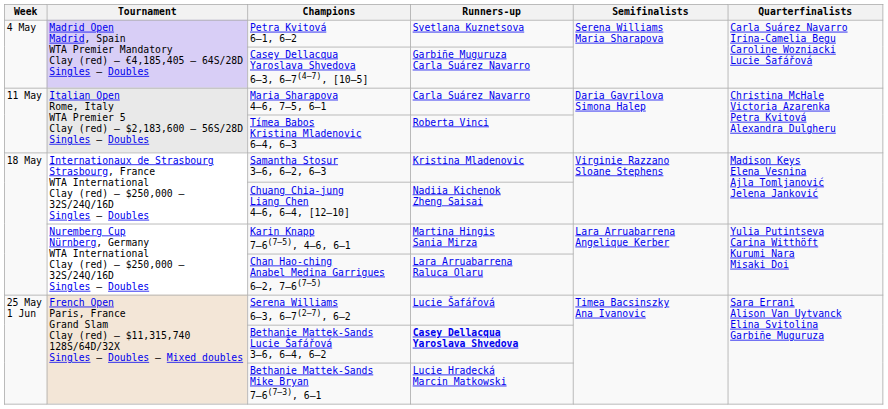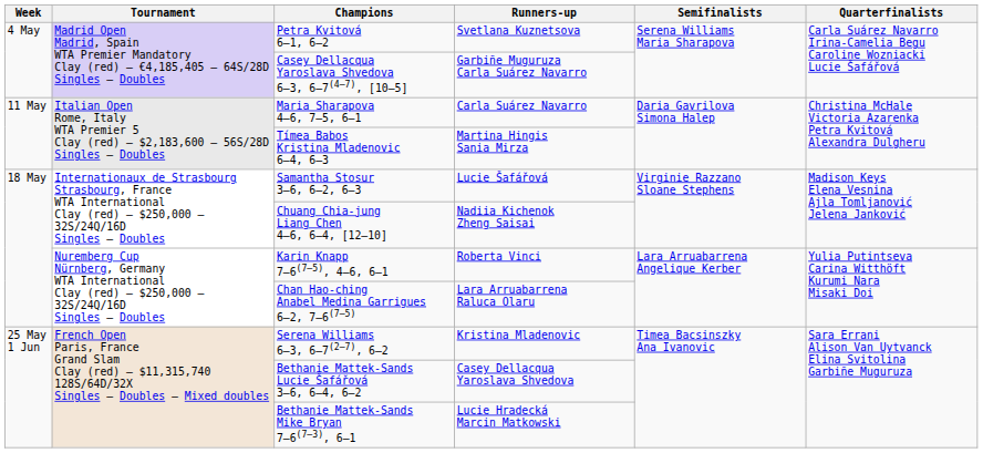 <table class=wikitable style=font-size:95%>
 <tr>
 <th style="width:48px;">Week</th>
 <th style="width:248px;">Tournament</th>
 <th style="width:200px;">Champions</th>
 <th style="width:200px;">Runners-up</th>
 <th style="width:190px;">Semifinalists</th>
 <th style="width:190px;">Quarterfinalists</th>
 </tr>
 <tr valign=top>
 <td rowspan=2>4 May</td>
 <td style="background:#d8cef6;" rowspan="2"><a href='#'>Madrid Open</a><br> <a href='#'>Madrid</a>, Spain<br>WTA Premier Mandatory<br>Clay (red) – €4,185,405 – 64S/28D<br><a href='#'>Singles</a> – <a href='#'>Doubles</a></td>
 <td> <a href='#'>Petra Kvitová</a> <br>6–1, 6–2</td>
 <td> <a href='#'>Svetlana Kuznetsova</a></td>
 <td rowspan=2> <a href='#'>Serena Williams</a> <br>  <a href='#'>Maria Sharapova</a></td>
 <td rowspan=2> <a href='#'>Carla Suárez Navarro</a> <br>  <a href='#'>Irina-Camelia Begu</a> <br> <a href='#'>Caroline Wozniacki</a> <br>  <a href='#'>Lucie Šafářová</a></td>
 </tr>
 <tr valign=top>
 <td> <a href='#'>Casey Dellacqua</a> <br> <a href='#'>Yaroslava Shvedova</a><br>6–3, 6–7<sup>(4–7)</sup>, [10–5]</td>
 <td> <a href='#'>Garbiñe Muguruza</a> <br>  <a href='#'>Carla Suárez Navarro</a></td>
 </tr>
 <tr valign=top>
 <td rowspan=2>11 May</td>
 <td style="background:#E9E9E9;" rowspan="2"><a href='#'>Italian Open</a><br>  Rome, Italy<br>WTA Premier 5<br>Clay (red) – $2,183,600 – 56S/28D<br><a href='#'>Singles</a> – <a href='#'>Doubles</a></td>
 <td> <a href='#'>Maria Sharapova</a><br>4–6, 7–5, 6–1</td>
 <td> <a href='#'>Carla Suárez Navarro</a></td>
 <td rowspan=2> <a href='#'>Daria Gavrilova</a> <br>  <a href='#'>Simona Halep</a></td>
 <td rowspan=2> <a href='#'>Christina McHale</a> <br> <a href='#'>Victoria Azarenka</a> <br>  <a href='#'>Petra Kvitová</a> <br>  <a href='#'>Alexandra Dulgheru</a></td>
 </tr>
 <tr valign=top>
 <td> <a href='#'>Tímea Babos</a><br> <a href='#'>Kristina Mladenovic</a><br>6–4, 6–3</td>
-<td> <a href='#'>Roberta Vinci</a></td>
+<td> <a href='#'>Martina Hingis</a><br> <a href='#'>Sania Mirza</a></td>
 </tr>
 <tr valign=top>
 <td rowspan=4>18 May</td>
 <td style="background:#fff;" rowspan="2"><a href='#'>Internationaux de Strasbourg</a><br> <a href='#'>Strasbourg</a>, France<br>WTA International<br>Clay (red) – $250,000 – 32S/24Q/16D<br><a href='#'>Singles</a> – <a href='#'>Doubles</a></td>
 <td> <a href='#'>Samantha Stosur</a> <br>3–6, 6–2, 6–3</td>
-<td> <a href='#'>Kristina Mladenovic</a></td>
+<td> <a href='#'>Lucie Šafářová</a></td>
 <td rowspan=2> <a href='#'>Virginie Razzano</a> <br>   <a href='#'>Sloane Stephens</a></td>
 <td rowspan=2> <a href='#'>Madison Keys</a> <br> <a href='#'>Elena Vesnina</a> <br> <a href='#'>Ajla Tomljanović</a> <br>  <a href='#'>Jelena Janković</a></td>
 </tr>
 <tr valign=top>
 <td> <a href='#'>Chuang Chia-jung</a><br> <a href='#'>Liang Chen</a><br>4–6, 6–4, [12–10]</td>
 <td> <a href='#'>Nadiia Kichenok</a><br> <a href='#'>Zheng Saisai</a></td>
 </tr>
 <tr valign=top>
 <td style="background:#fff;" rowspan="2"><a href='#'>Nuremberg Cup</a><br> <a href='#'>Nürnberg</a>, Germany<br>WTA International<br>Clay (red) – $250,000 – 32S/24Q/16D<br><a href='#'>Singles</a> – <a href='#'>Doubles</a></td>
 <td> <a href='#'>Karin Knapp</a><br>7–6<sup>(7–5)</sup>, 4–6, 6–1</td>
-<td> <a href='#'>Martina Hingis</a><br> <a href='#'>Sania Mirza</a></td>
+<td> <a href='#'>Roberta Vinci</a></td>
 <td rowspan=2> <a href='#'>Lara Arruabarrena</a> <br>  <a href='#'>Angelique Kerber</a></td>
 <td rowspan=2> <a href='#'>Yulia Putintseva</a> <br> <a href='#'>Carina Witthöft</a> <br> <a href='#'>Kurumi Nara</a> <br>  <a href='#'>Misaki Doi</a></td>
 </tr>
 <tr valign=top>
 <td> <a href='#'>Chan Hao-ching</a><br> <a href='#'>Anabel Medina Garrigues</a><br>6–2, 7–6<sup>(7–5)</sup></td>
 <td> <a href='#'>Lara Arruabarrena</a><br> <a href='#'>Raluca Olaru</a></td>
 </tr>
 <tr valign=top>
 <td rowspan=3>25 May <br>1 Jun</td>
 <td style="background:#F3E6D7;" rowspan="3"><a href='#'>French Open</a><br> Paris, France<br>Grand Slam<br>Clay (red) – $11,315,740<br>128S/64D/32X<br><a href='#'>Singles</a> – <a href='#'>Doubles</a> – <a href='#'>Mixed doubles</a></td>
 <td> <a href='#'>Serena Williams</a><br>6–3, 6–7<sup>(2–7)</sup>, 6–2</td>
-<td> <a href='#'>Lucie Šafářová</a></td>
+<td> <a href='#'>Kristina Mladenovic</a></td>
 <td rowspan=3> <a href='#'>Timea Bacsinszky</a><br> <a href='#'>Ana Ivanovic</a></td>
 <td rowspan=3> <a href='#'>Sara Errani</a><br> <a href='#'>Alison Van Uytvanck</a><br>  <a href='#'>Elina Svitolina</a><br> <a href='#'>Garbiñe Muguruza</a></td>
 </tr>
 <tr valign=top>
 <td> <a href='#'>Bethanie Mattek-Sands</a> <br>  <a href='#'>Lucie Šafářová</a><br>3–6, 6–4, 6–2</td>
-<td><strong> <a href='#'>Casey Dellacqua</a><br> <a href='#'>Yaroslava Shvedova</a></strong></td>
+<td> <a href='#'>Casey Dellacqua</a><br> <a href='#'>Yaroslava Shvedova</a></td>
 </tr>
 <tr valign=top>
 <td> <a href='#'>Bethanie Mattek-Sands</a> <br>  <a href='#'>Mike Bryan</a><br>7–6<sup>(7–3)</sup>, 6–1</td>
 <td> <a href='#'>Lucie Hradecká</a> <br>  <a href='#'>Marcin Matkowski</a></td>
 </tr>
 </table>
